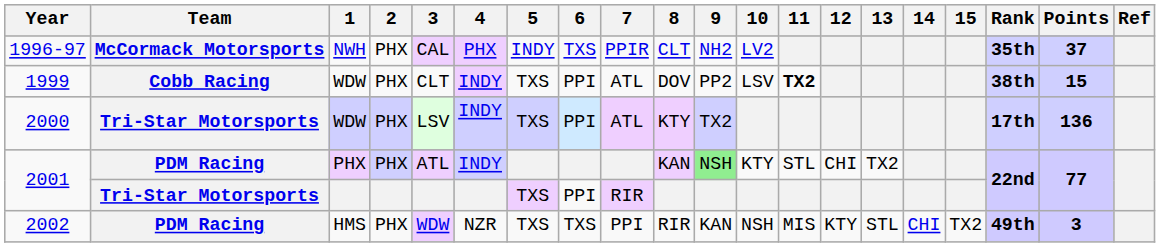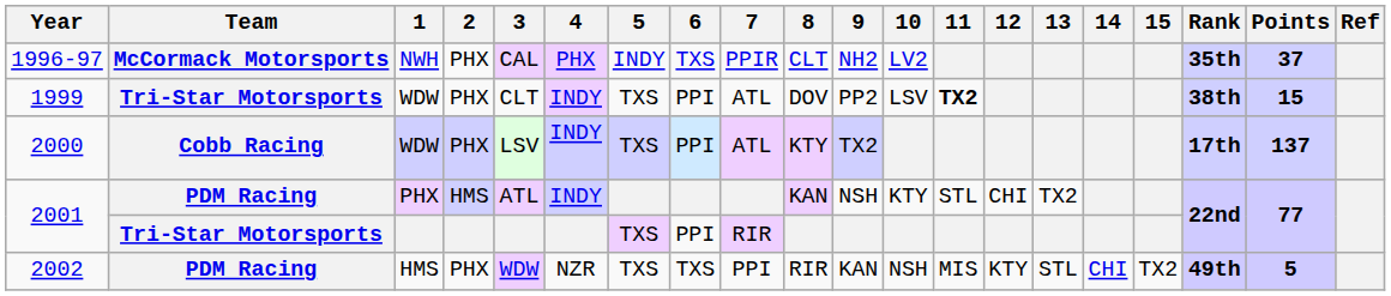 <table class="wikitable" style="text-align:center; font-size:90%">
 <tr>
 <th>Year</th>
 <th>Team</th>
 <th>1</th>
 <th>2</th>
 <th>3</th>
 <th>4</th>
 <th>5</th>
 <th>6</th>
 <th>7</th>
 <th>8</th>
 <th>9</th>
 <th>10</th>
 <th>11</th>
 <th>12</th>
 <th>13</th>
 <th>14</th>
 <th>15</th>
 <th>Rank</th>
 <th>Points</th>
 <th>Ref</th>
 </tr>
 <tr>
 <td><a href='#'>1996-97</a></td>
 <th><a href='#'>McCormack Motorsports</a></th>
 <td><a href='#'>NWH</a></td>
 <td>PHX</td>
 <td style="background:#EFCFFF;">CAL<br></td>
 <td style="background:#EFCFFF;"><a href='#'>PHX</a><br></td>
 <td><a href='#'>INDY</a></td>
 <td><a href='#'>TXS</a></td>
 <td><a href='#'>PPIR</a></td>
 <td><a href='#'>CLT</a></td>
 <td><a href='#'>NH2</a></td>
 <td><a href='#'>LV2</a></td>
 <th></th>
 <th></th>
 <th></th>
 <th></th>
 <th></th>
 <td style="background:#CFCFFF;"><strong>35th</strong></td>
 <td style="background:#CFCFFF;"><strong>37</strong></td>
 <th></th>
 </tr>
 <tr>
 <td><a href='#'>1999</a></td>
-<th><a href='#'>Cobb Racing</a></th>
+<th><a href='#'>Tri-Star Motorsports</a></th>
 <td>WDW</td>
 <td>PHX</td>
 <td>CLT</td>
 <td style="background:#EFCFFF;"><a href='#'>INDY</a><br></td>
 <td>TXS</td>
 <td>PPI</td>
 <td>ATL</td>
 <td>DOV</td>
 <td>PP2</td>
 <td>LSV</td>
 <td><strong>TX2</strong></td>
 <th></th>
 <th></th>
 <th></th>
 <th></th>
 <td style="background:#CFCFFF;"><strong>38th</strong></td>
 <td style="background:#CFCFFF;"><strong>15</strong></td>
 <th></th>
 </tr>
 <tr>
 <td><a href='#'>2000</a></td>
-<th><a href='#'>Tri-Star Motorsports</a></th>
+<th><a href='#'>Cobb Racing</a></th>
 <td style="background:#CFCFFF;">WDW<br></td>
 <td style="background:#CFCFFF;">PHX<br></td>
 <td style="background:#DFFFDF;">LSV<br></td>
 <td style="background:#CFCFFF;"><a href='#'>INDY</a><br><br></td>
 <td style="background:#CFCFFF;">TXS<br></td>
 <td style="background:#CFEAFF;">PPI<br></td>
 <td style="background:#EFCFFF;">ATL<br></td>
 <td style="background:#EFCFFF;">KTY<br></td>
 <td style="background:#CFCFFF;">TX2<br></td>
 <th></th>
 <th></th>
 <th></th>
 <th></th>
 <th></th>
 <th></th>
 <td style="background:#CFCFFF;"><strong>17th</strong></td>
-<td style="background:#CFCFFF;"><strong>136</strong></td>
+<td style="background:#CFCFFF;"><strong>137</strong></td>
 <th></th>
 </tr>
 <tr>
 <td rowspan=2><a href='#'>2001</a></td>
 <th><a href='#'>PDM Racing</a></th>
 <td style="background:#EFCFFF;">PHX<br></td>
-<td style="background:#CFCFFF;">PHX<br></td>
+<td style="background:#CFCFFF;">HMS<br></td>
 <td style="background:#EFCFFF;">ATL<br></td>
 <td style="background:#CFCFFF;"><a href='#'>INDY</a><br></td>
 <th></th>
 <th></th>
 <th></th>
 <td style="background:#EFCFFF;">KAN<br></td>
-<td style="background: lightgreen;">NSH</td>
+<td>NSH</td>
 <td>KTY</td>
 <td>STL</td>
 <td>CHI</td>
 <td>TX2</td>
 <th></th>
 <th></th>
 <th rowspan=2 style="background:#CFCAFF;"><strong>22nd</strong></th>
 <th rowspan=2 style="background:#CFCAFF;"><strong>77</strong></th>
 <th rowspan=2></th>
 </tr>
 <tr>
 <th><a href='#'>Tri-Star Motorsports</a></th>
 <th></th>
 <th></th>
 <th></th>
 <th></th>
 <td style="background:#EFCFFF;">TXS<br></td>
 <td>PPI</td>
 <td style="background:#EFCFFF;">RIR<br></td>
 <th></th>
 <th></th>
 <th></th>
 <th></th>
 <th></th>
 <th></th>
 <th></th>
 <th></th>
 </tr>
 <tr>
 <td><a href='#'>2002</a></td>
 <th><a href='#'>PDM Racing</a></th>
 <td>HMS</td>
 <td>PHX</td>
 <td style="background:#EFCFFF;"><a href='#'>WDW</a><br></td>
 <td>NZR</td>
 <td>TXS</td>
 <td>TXS</td>
 <td>PPI</td>
 <td>RIR</td>
 <td>KAN</td>
 <td>NSH</td>
 <td>MIS</td>
 <td>KTY</td>
 <td>STL</td>
 <td><a href='#'>CHI</a></td>
 <td>TX2</td>
 <td style="background:#CFCAFF;"><strong>49th</strong></td>
-<td style="background:#CFCAFF;"><strong>3</strong></td>
+<td style="background:#CFCAFF;"><strong>5</strong></td>
 <th></th>
 </tr>
 </table>
